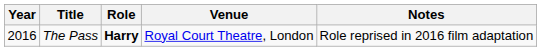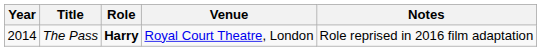 <table class="wikitable sortable">
 <tr>
 <th>Year</th>
 <th>Title</th>
 <th>Role</th>
 <th>Venue</th>
 <th>Notes</th>
 </tr>
 <tr>
-<td>2016</td>
+<td>2014</td>
 <td><em>The Pass</em></td>
 <td><strong>Harry</strong></td>
 <td><a href='#'>Royal Court Theatre</a>, London</td>
 <td>Role reprised in 2016 film adaptation</td>
 </tr>
 </table>
